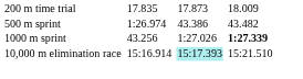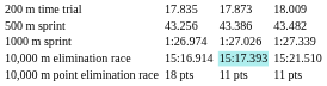 <table>
 <tr>
 <td>200 m time trial<br></td>
 <td></td>
 <td>17.835</td>
 <td></td>
 <td>17.873</td>
 <td></td>
 <td>18.009</td>
 </tr>
 <tr>
 <td>500 m sprint<br></td>
 <td></td>
-<td>1:26.974</td>
+<td>43.256</td>
 <td></td>
 <td>43.386</td>
 <td></td>
 <td>43.482</td>
 </tr>
 <tr>
 <td>1000 m sprint<br></td>
 <td></td>
-<td>43.256</td>
+<td>1:26.974</td>
 <td></td>
 <td>1:27.026</td>
 <td></td>
-<td><strong>1:27.339</strong></td>
+<td>1:27.339</td>
 </tr>
 <tr>
 <td>10,000 m elimination race<br></td>
 <td></td>
 <td>15:16.914</td>
 <td></td>
 <td style="background: paleturquoise;">15:17.393</td>
 <td></td>
 <td>15:21.510</td>
 </tr>
+<tr>
+<td>10,000 m point elimination race<br></td>
+<td></td>
+<td>18 pts</td>
+<td></td>
+<td>11 pts</td>
+<td></td>
+<td>11 pts</td>
+</tr>
 </table>
